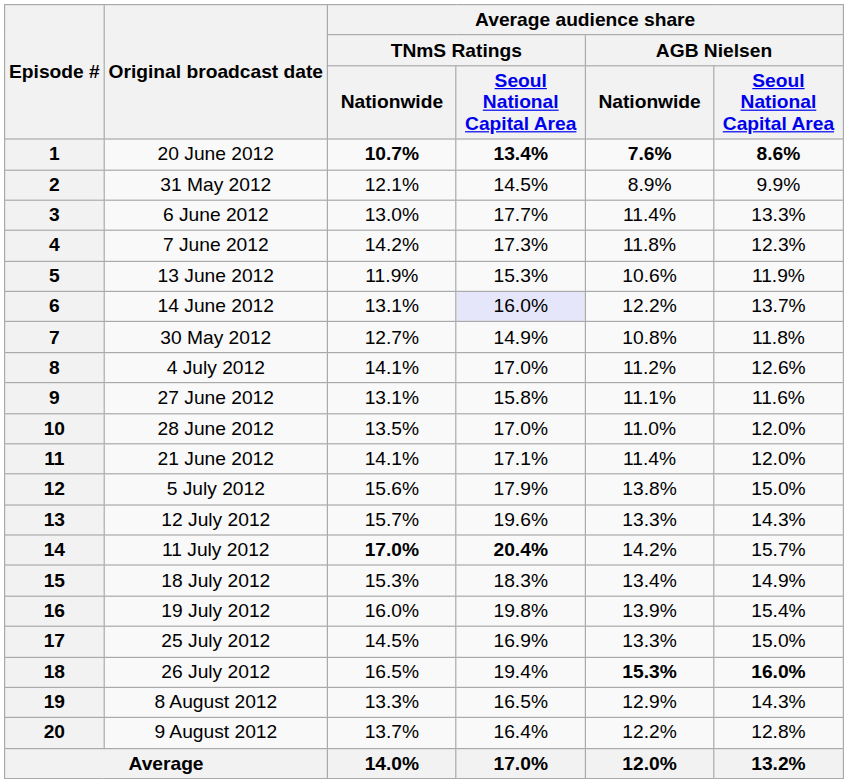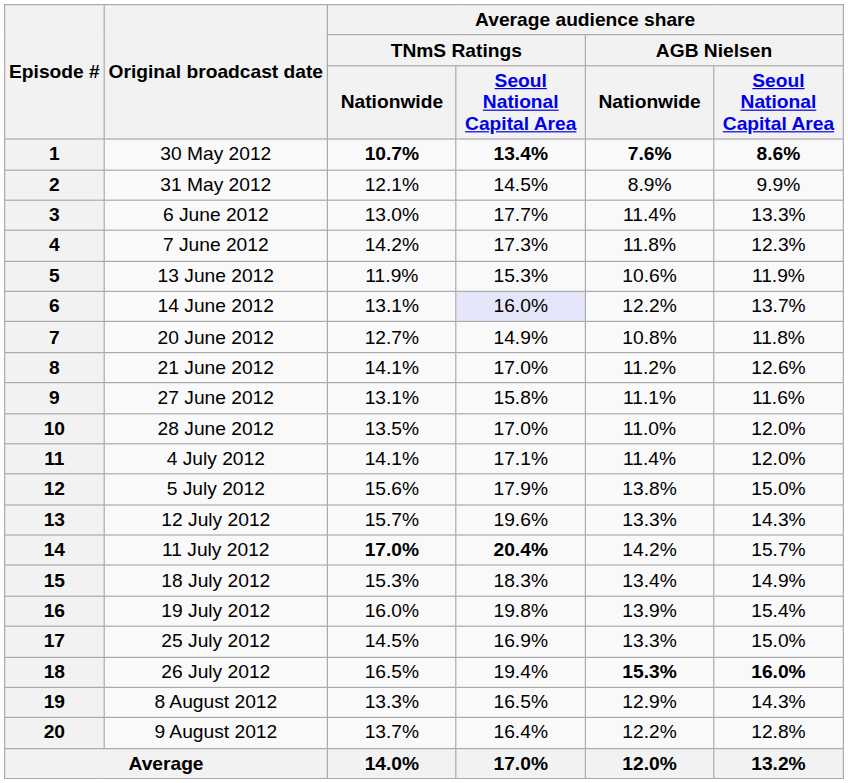 <table class=wikitable style="text-align:center">
 <tr>
 <th rowspan="3">Episode #</th>
 <th rowspan="3">Original broadcast date</th>
 <th colspan="4">Average audience share</th>
 </tr>
 <tr>
 <th colspan="2">TNmS Ratings</th>
 <th colspan="2">AGB Nielsen</th>
 </tr>
 <tr>
 <th width=100>Nationwide</th>
 <th width=100><a href='#'>Seoul National Capital Area</a></th>
 <th width=100>Nationwide</th>
 <th width=100><a href='#'>Seoul National Capital Area</a></th>
 </tr>
 <tr>
 <th>1</th>
-<td>20 June 2012</td>
+<td>30 May 2012</td>
 <td><span><strong>10.7%</strong></span></td>
 <td><span><strong>13.4%</strong></span></td>
 <td><span><strong>7.6%</strong></span></td>
 <td><span><strong>8.6%</strong></span></td>
 </tr>
 <tr>
 <th>2</th>
 <td>31 May 2012</td>
 <td>12.1%</td>
 <td>14.5%</td>
 <td>8.9%</td>
 <td>9.9%</td>
 </tr>
 <tr>
 <th>3</th>
 <td>6 June 2012</td>
 <td>13.0%</td>
 <td>17.7%</td>
 <td>11.4%</td>
 <td>13.3%</td>
 </tr>
 <tr>
 <th>4</th>
 <td>7 June 2012</td>
 <td>14.2%</td>
 <td>17.3%</td>
 <td>11.8%</td>
 <td>12.3%</td>
 </tr>
 <tr>
 <th>5</th>
 <td>13 June 2012</td>
 <td>11.9%</td>
 <td>15.3%</td>
 <td>10.6%</td>
 <td>11.9%</td>
 </tr>
 <tr>
 <th>6</th>
 <td>14 June 2012</td>
 <td>13.1%</td>
 <td style="background: lavender;">16.0%</td>
 <td>12.2%</td>
 <td>13.7%</td>
 </tr>
 <tr>
 <th>7</th>
-<td>30 May 2012</td>
+<td>20 June 2012</td>
 <td>12.7%</td>
 <td>14.9%</td>
 <td>10.8%</td>
 <td>11.8%</td>
 </tr>
 <tr>
 <th>8</th>
-<td>4 July 2012</td>
+<td>21 June 2012</td>
 <td>14.1%</td>
 <td>17.0%</td>
 <td>11.2%</td>
 <td>12.6%</td>
 </tr>
 <tr>
 <th>9</th>
 <td>27 June 2012</td>
 <td>13.1%</td>
 <td>15.8%</td>
 <td>11.1%</td>
 <td>11.6%</td>
 </tr>
 <tr>
 <th>10</th>
 <td>28 June 2012</td>
 <td>13.5%</td>
 <td>17.0%</td>
 <td>11.0%</td>
 <td>12.0%</td>
 </tr>
 <tr>
 <th>11</th>
-<td>21 June 2012</td>
+<td>4 July 2012</td>
 <td>14.1%</td>
 <td>17.1%</td>
 <td>11.4%</td>
 <td>12.0%</td>
 </tr>
 <tr>
 <th>12</th>
 <td>5 July 2012</td>
 <td>15.6%</td>
 <td>17.9%</td>
 <td>13.8%</td>
 <td>15.0%</td>
 </tr>
 <tr>
 <th>13</th>
 <td>12 July 2012</td>
 <td>15.7%</td>
 <td>19.6%</td>
 <td>13.3%</td>
 <td>14.3%</td>
 </tr>
 <tr>
 <th>14</th>
 <td>11 July 2012</td>
 <td><span><strong>17.0%</strong></span></td>
 <td><span><strong>20.4%</strong></span></td>
 <td>14.2%</td>
 <td>15.7%</td>
 </tr>
 <tr>
 <th>15</th>
 <td>18 July 2012</td>
 <td>15.3%</td>
 <td>18.3%</td>
 <td>13.4%</td>
 <td>14.9%</td>
 </tr>
 <tr>
 <th>16</th>
 <td>19 July 2012</td>
 <td>16.0%</td>
 <td>19.8%</td>
 <td>13.9%</td>
 <td>15.4%</td>
 </tr>
 <tr>
 <th>17</th>
 <td>25 July 2012</td>
 <td>14.5%</td>
 <td>16.9%</td>
 <td>13.3%</td>
 <td>15.0%</td>
 </tr>
 <tr>
 <th>18</th>
 <td>26 July 2012</td>
 <td>16.5%</td>
 <td>19.4%</td>
 <td><span><strong>15.3%</strong></span></td>
 <td><span><strong>16.0%</strong></span></td>
 </tr>
 <tr>
 <th>19</th>
 <td>8 August 2012</td>
 <td>13.3%</td>
 <td>16.5%</td>
 <td>12.9%</td>
 <td>14.3%</td>
 </tr>
 <tr>
 <th>20</th>
 <td>9 August 2012</td>
 <td>13.7%</td>
 <td>16.4%</td>
 <td>12.2%</td>
 <td>12.8%</td>
 </tr>
 <tr>
 <th colspan=2>Average</th>
 <th>14.0%</th>
 <th>17.0%</th>
 <th>12.0%</th>
 <th>13.2%</th>
 </tr>
 </table>
